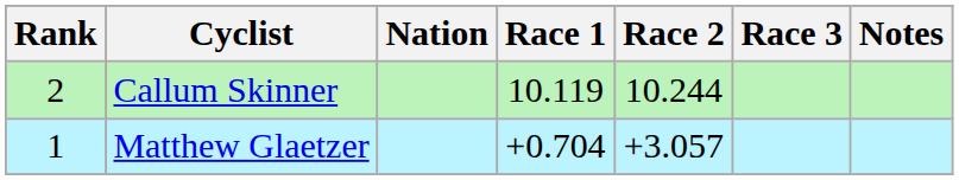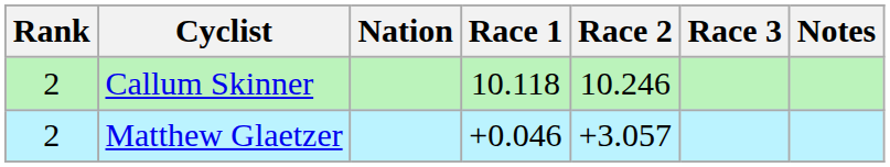 <table class="wikitable sortable" style="text-align:center;">
 <tr>
 <th>Rank</th>
 <th>Cyclist</th>
 <th>Nation</th>
 <th>Race 1</th>
 <th>Race 2</th>
 <th>Race 3</th>
 <th>Notes</th>
 </tr>
 <tr bgcolor=bbf3bb>
 <td>2</td>
 <td align=left><a href='#'>Callum Skinner</a></td>
 <td align=left></td>
-<td>10.119</td>
-<td>10.244</td>
+<td>10.118</td>
+<td>10.246</td>
 <td></td>
 <td></td>
 </tr>
 <tr bgcolor=bbf3ff>
-<td>1</td>
+<td>2</td>
 <td align=left><a href='#'>Matthew Glaetzer</a></td>
 <td align=left></td>
-<td data-sort-value=10.165>+0.704</td>
+<td data-sort-value=10.165>+0.046</td>
 <td data-sort-value=10.301>+3.057</td>
 <td></td>
 <td></td>
 </tr>
 </table>
